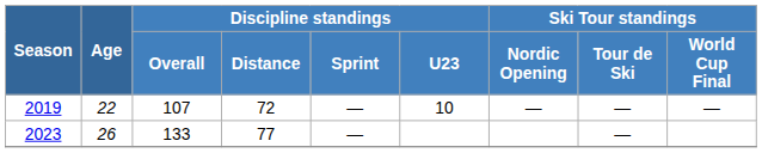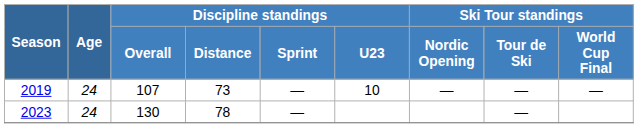 <table class="wikitable" style="font-size:95%; text-align:center; border:grey solid 1px; border-collapse:collapse; background:#ffffff;">
 <tr>
 <th style="background-color:#369; color:white; width:60px;" rowspan="2"> Season </th>
 <th style="background-color:#369; color:white; width:40px;" rowspan="2"> Age </th>
 <th style="background-color:#4180be; color:white;" colspan="4">Discipline standings</th>
 <th style="background-color:#4180be; color:white;" colspan="3">Ski Tour standings</th>
 </tr>
 <tr>
 <th style="background-color:#4180be; color:white; width:75px;">Overall</th>
 <th style="background-color:#4180be; color:white; width:75px;">Distance</th>
 <th style="background-color:#4180be; color:white; width:75px;">Sprint</th>
 <th style="background-color:#4180be; color:white; width:75px;">U23</th>
 <th style="background-color:#4180be; color:white; width:75px;">Nordic<br>Opening</th>
 <th style="background-color:#4180be; color:white; width:75px;">Tour de<br>Ski</th>
 <th style="background-color:#4180be; color:white; width:75px;">World Cup<br>Final</th>
 </tr>
 <tr>
 <td><a href='#'>2019</a></td>
-<td><em>22</em></td>
+<td><em>24</em></td>
 <td>107</td>
-<td>72</td>
+<td>73</td>
 <td>—</td>
 <td>10</td>
 <td>—</td>
 <td>—</td>
 <td>—</td>
 </tr>
 <tr>
 <td><a href='#'>2023</a></td>
-<td><em>26</em></td>
-<td>133</td>
-<td>77</td>
+<td><em>24</em></td>
+<td>130</td>
+<td>78</td>
 <td>—</td>
 <td></td>
 <td></td>
 <td>—</td>
 <td></td>
 </tr>
 <tr>
 </tr>
 </table>
